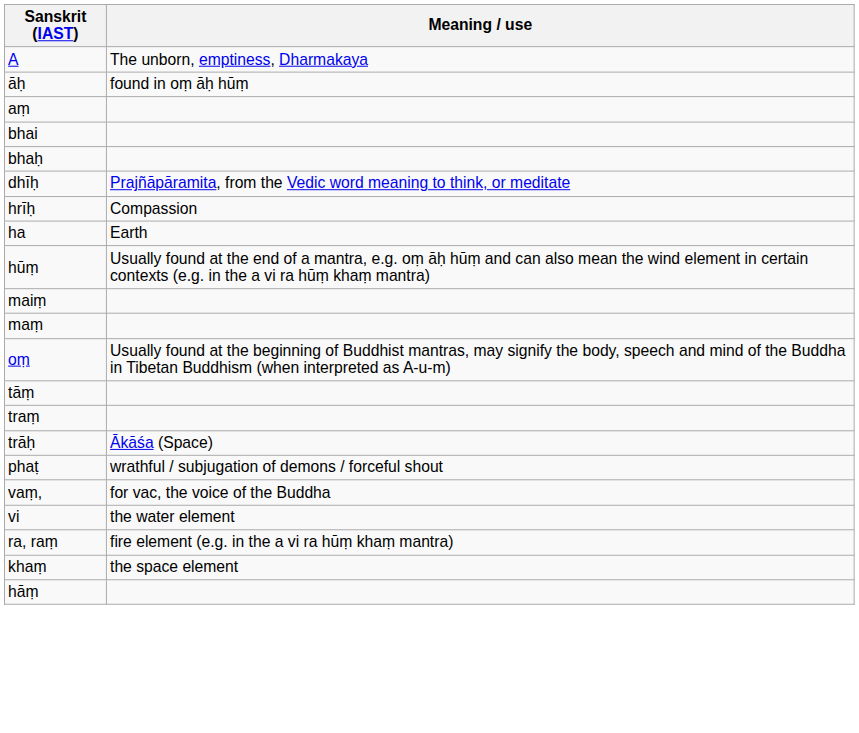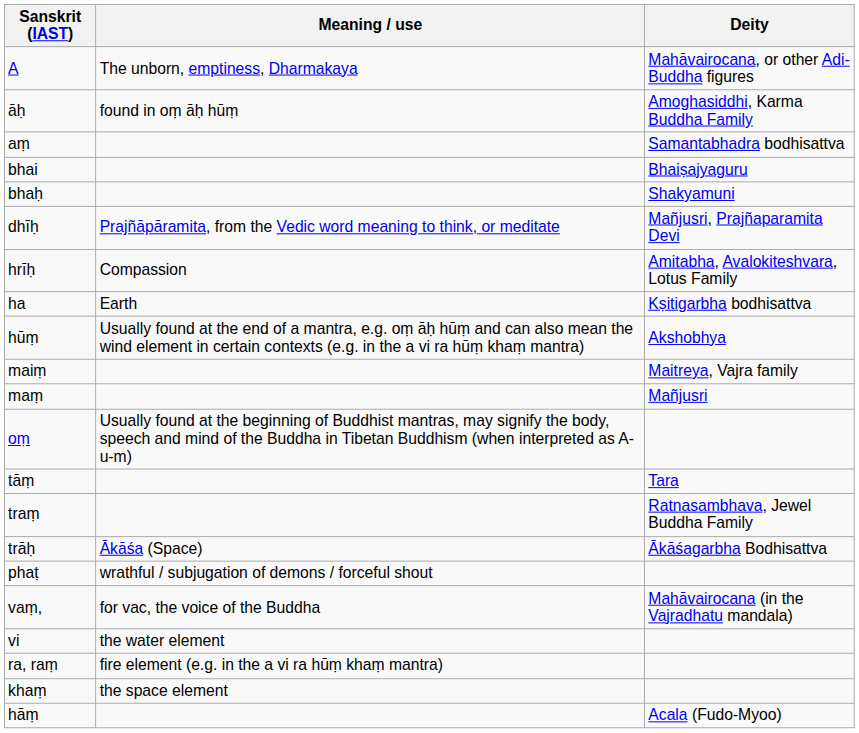 <table class="wikitable">
 <tr>
 <th>Sanskrit (<a href='#'>IAST</a>)</th>
 <th>Meaning / use</th>
+<th>Deity</th>
 </tr>
 <tr>
 <td><a href='#'>A</a></td>
 <td>The unborn, <a href='#'>emptiness</a>, <a href='#'>Dharmakaya</a></td>
+<td><a href='#'>Mahāvairocana</a>, or other <a href='#'>Adi-Buddha</a> figures</td>
 </tr>
 <tr>
 <td>āḥ</td>
 <td>found in oṃ āḥ hūṃ</td>
+<td><a href='#'>Amoghasiddhi</a>, Karma <a href='#'>Buddha Family</a></td>
 </tr>
 <tr>
 <td>aṃ</td>
 <td></td>
+<td><a href='#'>Samantabhadra</a> bodhisattva</td>
 </tr>
 <tr>
 <td>bhai</td>
 <td></td>
+<td><a href='#'>Bhaiṣajyaguru</a></td>
 </tr>
 <tr>
 <td>bhaḥ</td>
 <td></td>
+<td><a href='#'>Shakyamuni</a></td>
 </tr>
 <tr>
 <td>dhīḥ</td>
 <td><a href='#'>Prajñāpāramita</a>, from the <a href='#'>Vedic word meaning to think, or meditate</a></td>
+<td><a href='#'>Mañjusri</a>, <a href='#'>Prajñaparamita Devi</a></td>
 </tr>
 <tr>
 <td>hrīḥ</td>
 <td>Compassion</td>
+<td><a href='#'>Amitabha</a>, <a href='#'>Avalokiteshvara</a>, Lotus Family</td>
 </tr>
 <tr>
 <td>ha</td>
 <td>Earth</td>
+<td><a href='#'>Kṣitigarbha</a> bodhisattva</td>
 </tr>
 <tr>
 <td>hūṃ</td>
 <td>Usually found at the end of a mantra, e.g. oṃ āḥ hūṃ and can also mean the wind element in certain contexts (e.g. in the a vi ra hūṃ khaṃ mantra)</td>
+<td><a href='#'>Akshobhya</a></td>
 </tr>
 <tr>
 <td>maiṃ</td>
 <td></td>
+<td><a href='#'>Maitreya</a>, Vajra family</td>
 </tr>
 <tr>
 <td>maṃ</td>
 <td></td>
+<td><a href='#'>Mañjusri</a></td>
 </tr>
 <tr>
 <td><a href='#'>oṃ</a></td>
 <td>Usually found at the beginning of Buddhist mantras, may signify the body, speech and mind of the Buddha in Tibetan Buddhism (when interpreted as A-u-m)</td>
+<td></td>
 </tr>
 <tr>
 <td>tāṃ</td>
 <td></td>
+<td><a href='#'>Tara</a></td>
 </tr>
 <tr>
 <td>traṃ</td>
 <td></td>
+<td><a href='#'>Ratnasambhava</a>, Jewel Buddha Family</td>
 </tr>
 <tr>
 <td>trāḥ</td>
 <td><a href='#'>Ākāśa</a> (Space)</td>
+<td><a href='#'>Ākāśagarbha</a> Bodhisattva</td>
 </tr>
 <tr>
 <td>phaṭ</td>
 <td>wrathful / subjugation of demons / forceful shout</td>
+<td></td>
 </tr>
 <tr>
 <td>vaṃ,</td>
 <td>for vac, the voice of the Buddha</td>
+<td><a href='#'>Mahāvairocana</a> (in the <a href='#'>Vajradhatu</a> mandala)</td>
 </tr>
 <tr>
 <td>vi</td>
 <td>the water element</td>
+<td></td>
 </tr>
 <tr>
 <td>ra, raṃ</td>
 <td>fire element (e.g. in the a vi ra hūṃ khaṃ mantra)</td>
+<td></td>
 </tr>
 <tr>
 <td>khaṃ</td>
 <td>the space element</td>
+<td></td>
 </tr>
 <tr>
 <td>hāṃ</td>
 <td></td>
+<td><a href='#'>Acala</a> (Fudo-Myoo)</td>
 </tr>
 </table>
